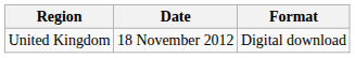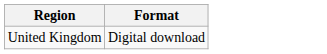 <table class=wikitable>
 <tr>
 <th>Region</th>
-<th>Date</th>
 <th>Format</th>
 </tr>
 <tr>
 <td>United Kingdom</td>
-<td>18 November 2012</td>
 <td>Digital download</td>
 </tr>
 </table>
